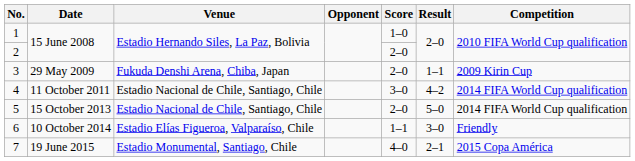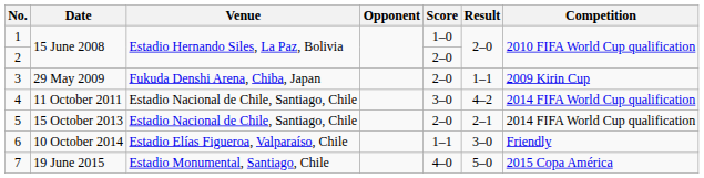 <table class="wikitable sortable">
 <tr>
 <th scope="col">No.</th>
 <th scope="col">Date</th>
 <th scope="col">Venue</th>
 <th scope="col">Opponent</th>
 <th scope="col">Score</th>
 <th scope="col">Result</th>
 <th scope="col">Competition</th>
 </tr>
 <tr>
 <td style="text-align:center">1</td>
 <td rowspan="2">15 June 2008</td>
 <td rowspan="2"><a href='#'>Estadio Hernando Siles</a>, <a href='#'>La Paz</a>, Bolivia</td>
 <td rowspan="2"></td>
 <td style="text-align:center">1–0</td>
 <td rowspan="2" style="text-align:center">2–0</td>
 <td rowspan="2"><a href='#'>2010 FIFA World Cup qualification</a></td>
 </tr>
 <tr>
 <td style="text-align:center">2</td>
 <td style="text-align:center">2–0</td>
 </tr>
 <tr>
 <td style="text-align:center">3</td>
 <td>29 May 2009</td>
 <td><a href='#'>Fukuda Denshi Arena</a>, <a href='#'>Chiba</a>, Japan</td>
 <td></td>
 <td style="text-align:center">2–0</td>
 <td style="text-align:center">1–1</td>
 <td><a href='#'>2009 Kirin Cup</a></td>
 </tr>
 <tr>
 <td style="text-align:center">4</td>
 <td>11 October 2011</td>
 <td>Estadio Nacional de Chile, Santiago, Chile</td>
 <td></td>
 <td style="text-align:center">3–0</td>
 <td style="text-align:center">4–2</td>
 <td><a href='#'>2014 FIFA World Cup qualification</a></td>
 </tr>
 <tr>
 <td style="text-align:center">5</td>
 <td>15 October 2013</td>
 <td><a href='#'>Estadio Nacional de Chile</a>, Santiago, Chile</td>
 <td></td>
 <td style="text-align:center">2–0</td>
-<td style="text-align:center">5–0</td>
+<td style="text-align:center">2–1</td>
 <td>2014 FIFA World Cup qualification</td>
 </tr>
 <tr>
 <td style="text-align:center">6</td>
 <td>10 October 2014</td>
 <td><a href='#'>Estadio Elías Figueroa</a>, <a href='#'>Valparaíso</a>, Chile</td>
 <td></td>
 <td style="text-align:center">1–1</td>
 <td style="text-align:center">3–0</td>
 <td><a href='#'>Friendly</a></td>
 </tr>
 <tr>
 <td style="text-align:center">7</td>
 <td>19 June 2015</td>
 <td><a href='#'>Estadio Monumental</a>, <a href='#'>Santiago</a>, Chile</td>
 <td></td>
 <td style="text-align:center">4–0</td>
-<td style="text-align:center">2–1</td>
+<td style="text-align:center">5–0</td>
 <td><a href='#'>2015 Copa América</a></td>
 </tr>
 </table>
